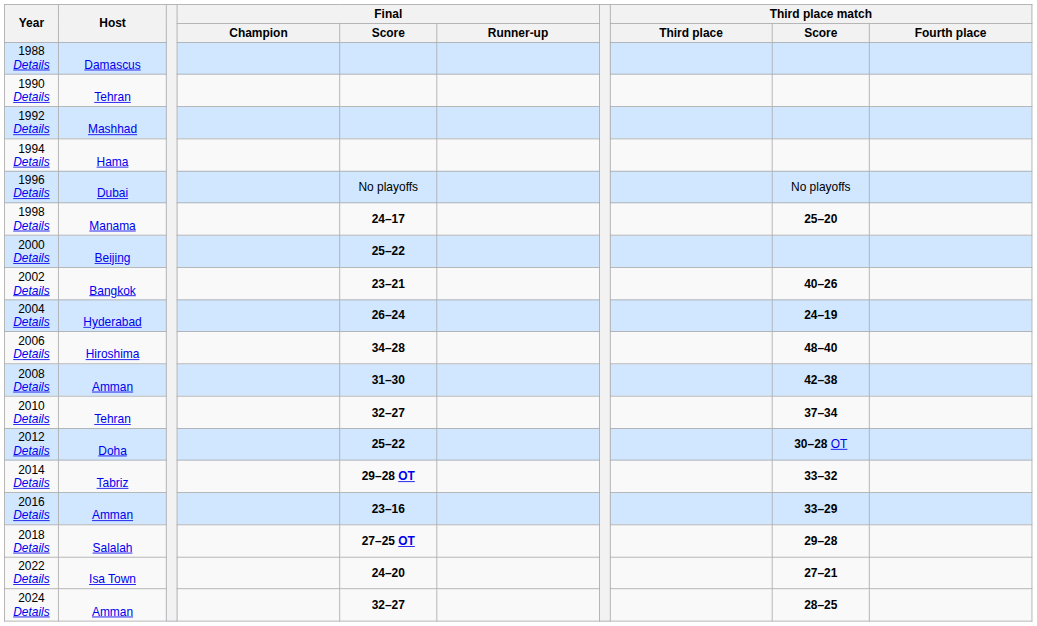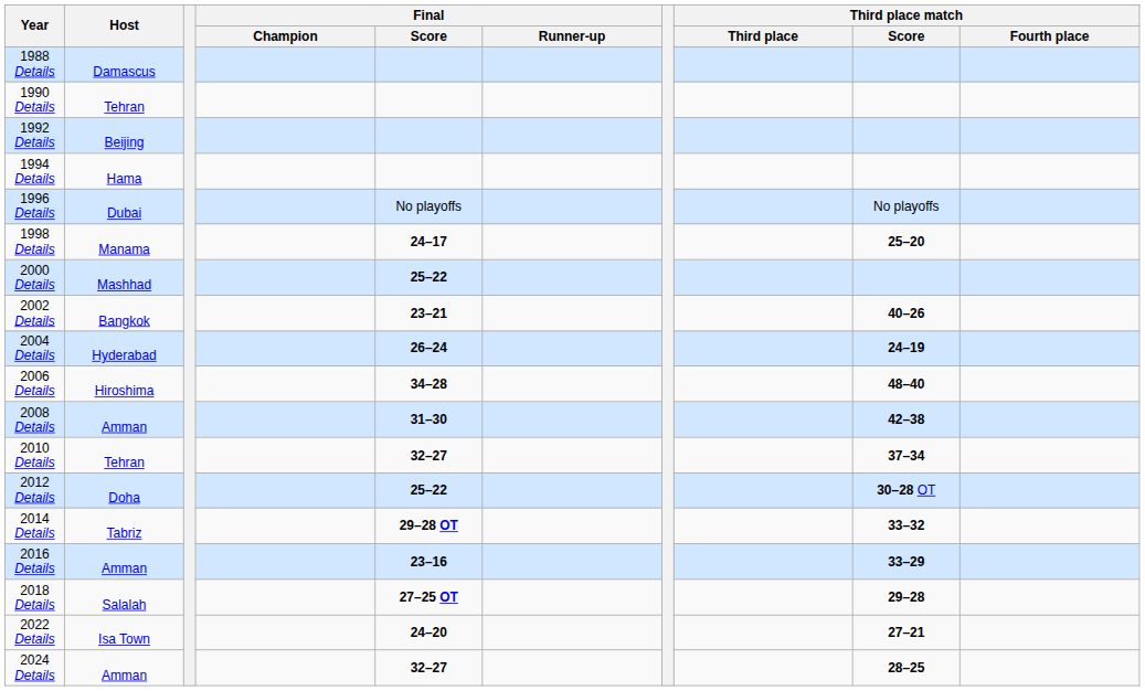 <table class="wikitable" style="font-size:90%; width: 98%; text-align: center;">
 <tr bgcolor=#C1D8FF>
 <th rowspan=2 width=5%>Year</th>
 <th rowspan=2 width=10%>Host</th>
 <th width=1% rowspan=20 bgcolor=ffffff></th>
 <th colspan=3>Final</th>
 <th width=1% rowspan=20 bgcolor=ffffff></th>
 <th colspan=3>Third place match</th>
 </tr>
 <tr bgcolor=#EFEFEF>
 <th width=15%>Champion</th>
 <th width=9%>Score</th>
 <th width=15%>Runner-up</th>
 <th width=15%>Third place</th>
 <th width=9%>Score</th>
 <th width=15%>Fourth place</th>
 </tr>
 <tr bgcolor=#D0E7FF>
 <td>1988<br><em><a href='#'>Details</a></em></td>
 <td><br><a href='#'>Damascus</a></td>
 <td><strong></strong></td>
 <td></td>
 <td></td>
 <td></td>
 <td></td>
 <td></td>
 </tr>
 <tr>
 <td>1990<br><em><a href='#'>Details</a></em></td>
 <td><br><a href='#'>Tehran</a></td>
 <td><strong></strong></td>
 <td></td>
 <td></td>
 <td></td>
 <td></td>
 <td></td>
 </tr>
 <tr bgcolor=#D0E7FF>
 <td>1992<br><em><a href='#'>Details</a></em></td>
-<td><br><a href='#'>Mashhad</a></td>
+<td><br><a href='#'>Beijing</a></td>
 <td><strong></strong></td>
 <td></td>
 <td></td>
 <td></td>
 <td></td>
 <td></td>
 </tr>
 <tr>
 <td>1994<br><em><a href='#'>Details</a></em></td>
 <td><br><a href='#'>Hama</a></td>
 <td><strong></strong></td>
 <td></td>
 <td></td>
 <td></td>
 <td></td>
 <td></td>
 </tr>
 <tr bgcolor=#D0E7FF>
 <td>1996<br><em><a href='#'>Details</a></em></td>
 <td><br><a href='#'>Dubai</a></td>
 <td><strong></strong></td>
 <td><span>No playoffs</span></td>
 <td></td>
 <td></td>
 <td><span>No playoffs</span></td>
 <td></td>
 </tr>
 <tr>
 <td>1998<br><em><a href='#'>Details</a></em></td>
 <td><br><a href='#'>Manama</a></td>
 <td><strong></strong></td>
 <td><strong>24–17</strong></td>
 <td></td>
 <td></td>
 <td><strong>25–20</strong></td>
 <td></td>
 </tr>
 <tr bgcolor=#D0E7FF>
 <td>2000<br><em><a href='#'>Details</a></em></td>
-<td><br><a href='#'>Beijing</a></td>
+<td><br><a href='#'>Mashhad</a></td>
 <td><strong></strong></td>
 <td><strong>25–22</strong></td>
 <td></td>
 <td></td>
 <td></td>
 <td></td>
 </tr>
 <tr>
 <td>2002<br><em><a href='#'>Details</a></em></td>
 <td><br><a href='#'>Bangkok</a></td>
 <td><strong></strong></td>
 <td><strong>23–21</strong></td>
 <td></td>
 <td></td>
 <td><strong>40–26</strong></td>
 <td></td>
 </tr>
 <tr bgcolor=#D0E7FF>
 <td>2004<br><em><a href='#'>Details</a></em></td>
 <td><br><a href='#'>Hyderabad</a></td>
 <td><strong></strong></td>
 <td><strong>26–24</strong></td>
 <td></td>
 <td></td>
 <td><strong>24–19</strong></td>
 <td></td>
 </tr>
 <tr>
 <td>2006<br><em><a href='#'>Details</a></em></td>
 <td><br><a href='#'>Hiroshima</a></td>
 <td><strong></strong></td>
 <td><strong>34–28</strong></td>
 <td></td>
 <td></td>
 <td><strong>48–40</strong></td>
 <td></td>
 </tr>
 <tr bgcolor=#D0E7FF>
 <td>2008<br><em><a href='#'>Details</a></em></td>
 <td><br><a href='#'>Amman</a></td>
 <td><strong></strong></td>
 <td><strong>31–30</strong></td>
 <td></td>
 <td></td>
 <td><strong>42–38</strong></td>
 <td></td>
 </tr>
 <tr>
 <td>2010<br><em><a href='#'>Details</a></em></td>
 <td><br><a href='#'>Tehran</a></td>
 <td><strong></strong></td>
 <td><strong>32–27</strong></td>
 <td></td>
 <td></td>
 <td><strong>37–34</strong></td>
 <td></td>
 </tr>
 <tr bgcolor=#D0E7FF>
 <td>2012<br><em><a href='#'>Details</a></em></td>
 <td><br><a href='#'>Doha</a></td>
 <td><strong></strong></td>
 <td><strong>25–22</strong></td>
 <td></td>
 <td></td>
 <td><strong>30–28</strong> <a href='#'>OT</a></td>
 <td></td>
 </tr>
 <tr>
 <td>2014<br><em><a href='#'>Details</a></em></td>
 <td><br><a href='#'>Tabriz</a></td>
 <td><strong></strong></td>
 <td><strong>29–28 <a href='#'>OT</a></strong></td>
 <td></td>
 <td></td>
 <td><strong>33–32</strong></td>
 <td></td>
 </tr>
 <tr bgcolor=#D0E7FF>
 <td>2016<br><em><a href='#'>Details</a></em></td>
 <td><br><a href='#'>Amman</a></td>
 <td><strong></strong></td>
 <td><strong>23–16</strong></td>
 <td></td>
 <td></td>
 <td><strong>33–29</strong></td>
 <td></td>
 </tr>
 <tr>
 <td>2018<br><em><a href='#'>Details</a></em></td>
 <td><br><a href='#'>Salalah</a></td>
 <td><strong></strong></td>
 <td><strong>27–25 <a href='#'>OT</a></strong></td>
 <td></td>
 <td></td>
 <td><strong>29–28</strong></td>
 <td></td>
 </tr>
 <tr>
 <td>2022<br><em><a href='#'>Details</a></em></td>
 <td><br><a href='#'>Isa Town</a></td>
 <td><strong></strong></td>
 <td><strong>24–20</strong></td>
 <td></td>
 <td></td>
 <td><strong>27–21</strong></td>
 <td></td>
 </tr>
 <tr>
 <td>2024<br><em><a href='#'>Details</a></em></td>
 <td><br><a href='#'>Amman</a></td>
 <td><strong></strong></td>
 <td><strong>32–27</strong></td>
 <td></td>
 <td></td>
 <td><strong>28–25</strong></td>
 <td></td>
 </tr>
 </table>
